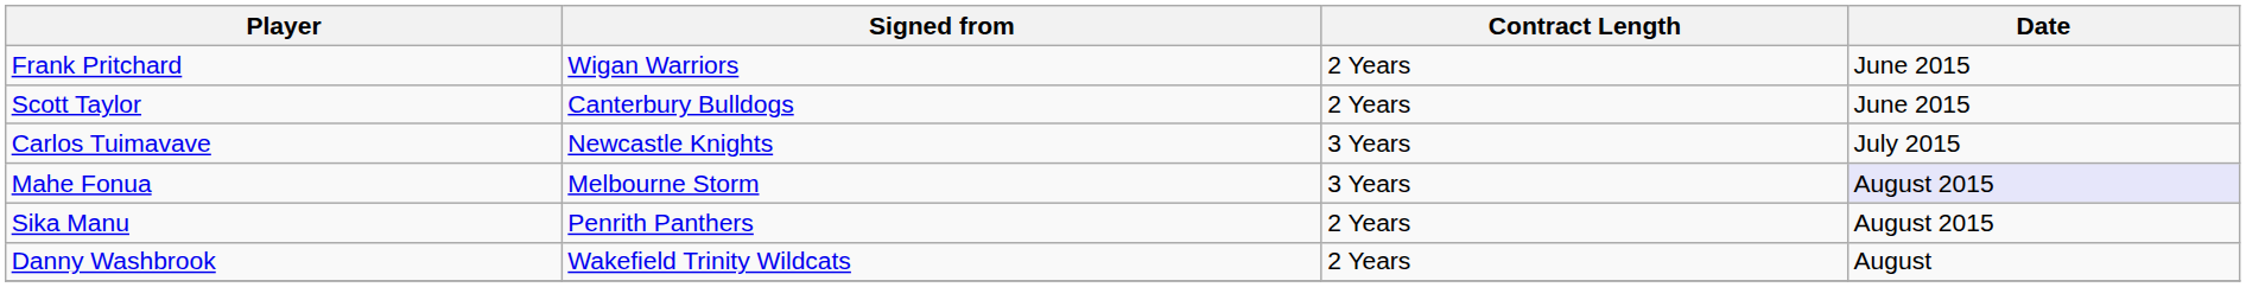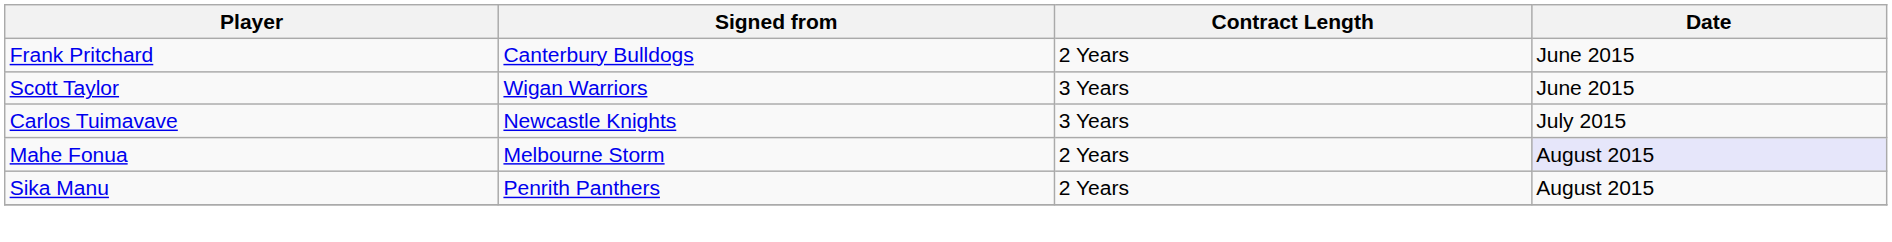 <table class="wikitable"  style="width:65%; font-size:90%;">
 <tr>
 <th>Player</th>
 <th>Signed from</th>
 <th>Contract Length</th>
 <th>Date</th>
 </tr>
 <tr>
 <td> <a href='#'>Frank Pritchard</a></td>
-<td><a href='#'>Wigan Warriors</a></td>
+<td><a href='#'>Canterbury Bulldogs</a></td>
 <td>2 Years</td>
 <td>June 2015</td>
 </tr>
 <tr>
 <td> <a href='#'>Scott Taylor</a></td>
-<td><a href='#'>Canterbury Bulldogs</a></td>
-<td>2 Years</td>
+<td><a href='#'>Wigan Warriors</a></td>
+<td>3 Years</td>
 <td>June 2015</td>
 </tr>
 <tr>
 <td> <a href='#'>Carlos Tuimavave</a></td>
 <td><a href='#'>Newcastle Knights</a></td>
 <td>3 Years</td>
 <td>July 2015</td>
 </tr>
 <tr>
 <td> <a href='#'>Mahe Fonua</a></td>
 <td><a href='#'>Melbourne Storm</a></td>
-<td>3 Years</td>
+<td>2 Years</td>
 <td style="background: lavender;">August 2015</td>
 </tr>
 <tr>
 <td> <a href='#'>Sika Manu</a></td>
 <td><a href='#'>Penrith Panthers</a></td>
 <td>2 Years</td>
 <td>August 2015</td>
 </tr>
 <tr>
-<td> <a href='#'>Danny Washbrook</a></td>
-<td><a href='#'>Wakefield Trinity Wildcats</a></td>
-<td>2 Years</td>
-<td>August</td>
-</tr>
-<tr>
 </tr>
 </table>
